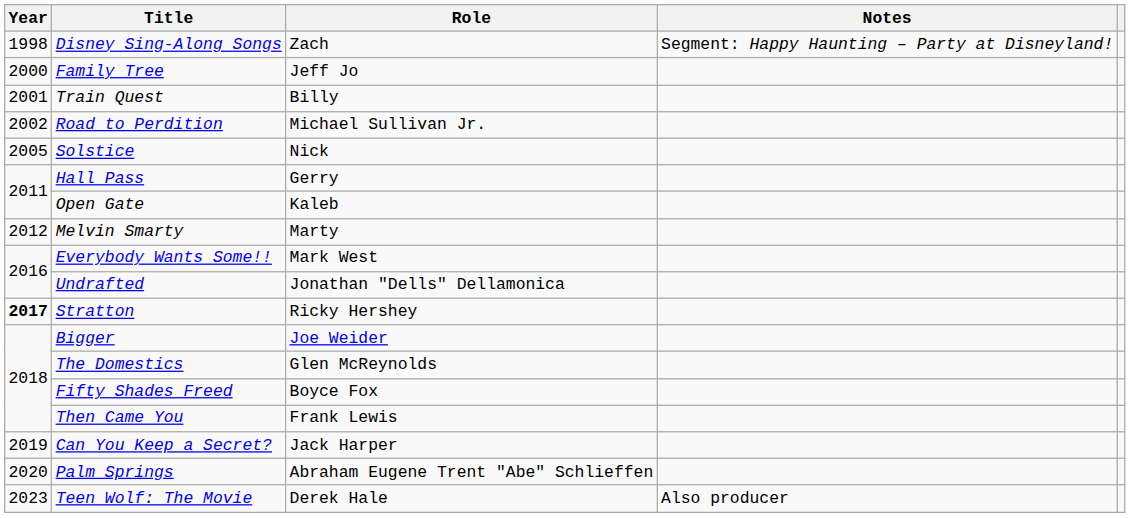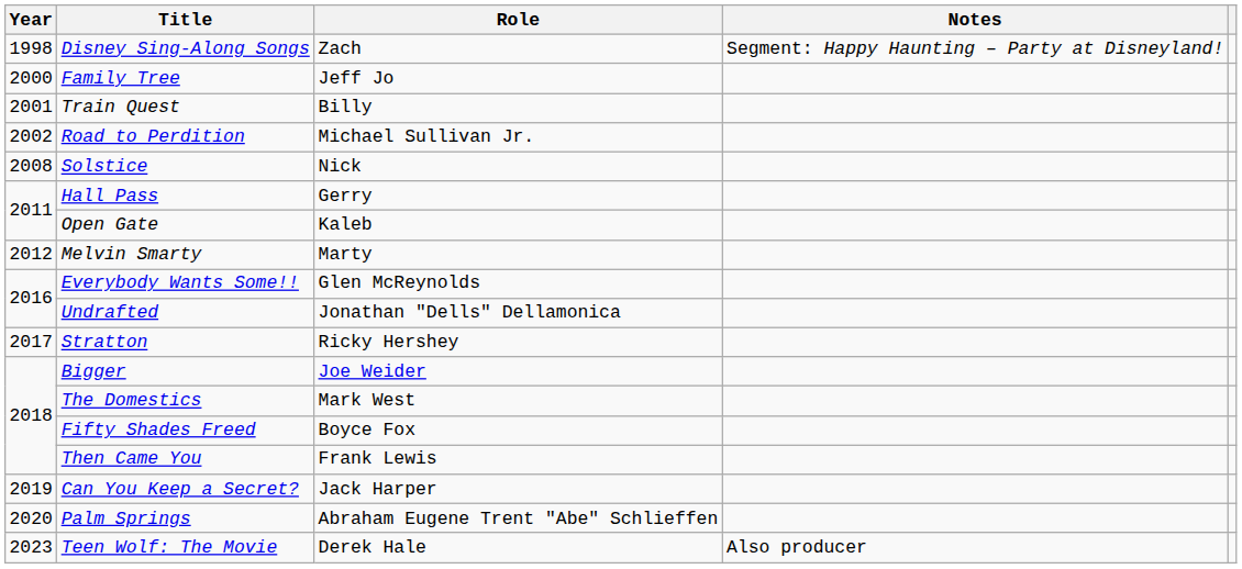 <table class="wikitable sortable">
 <tr>
 <th>Year</th>
 <th>Title</th>
 <th>Role</th>
 <th class="unsortable">Notes</th>
 <th class="unsortable"></th>
 </tr>
 <tr>
 <td>1998</td>
 <td><em><a href='#'>Disney Sing-Along Songs</a></em></td>
 <td>Zach</td>
 <td>Segment: <em>Happy Haunting – Party at Disneyland!</em></td>
 <td></td>
 </tr>
 <tr>
 <td>2000</td>
 <td><em><a href='#'>Family Tree</a></em></td>
 <td>Jeff Jo</td>
 <td></td>
 <td></td>
 </tr>
 <tr>
 <td>2001</td>
 <td><em>Train Quest</em></td>
 <td>Billy</td>
 <td></td>
 <td></td>
 </tr>
 <tr>
 <td>2002</td>
 <td><em><a href='#'>Road to Perdition</a></em></td>
 <td>Michael Sullivan Jr.</td>
 <td></td>
 <td></td>
 </tr>
 <tr>
-<td>2005</td>
+<td>2008</td>
 <td><em><a href='#'>Solstice</a></em></td>
 <td>Nick</td>
 <td></td>
 <td></td>
 </tr>
 <tr>
 <td rowspan="2">2011</td>
 <td><em><a href='#'>Hall Pass</a></em></td>
 <td>Gerry</td>
 <td></td>
 <td></td>
 </tr>
 <tr>
 <td><em>Open Gate</em></td>
 <td>Kaleb</td>
 <td></td>
 <td></td>
 </tr>
 <tr>
 <td>2012</td>
 <td><em>Melvin Smarty</em></td>
 <td>Marty</td>
 <td></td>
 <td></td>
 </tr>
 <tr>
 <td rowspan=2>2016</td>
 <td><em><a href='#'>Everybody Wants Some!!</a></em></td>
-<td>Mark West</td>
+<td>Glen McReynolds</td>
 <td></td>
 <td></td>
 </tr>
 <tr>
 <td><em><a href='#'>Undrafted</a></em></td>
 <td>Jonathan "Dells" Dellamonica</td>
 <td></td>
 <td></td>
 </tr>
 <tr>
-<td><strong>2017</strong></td>
+<td>2017</td>
 <td><em><a href='#'>Stratton</a></em></td>
 <td>Ricky Hershey</td>
 <td></td>
 <td></td>
 </tr>
 <tr>
 <td rowspan="4">2018</td>
 <td><em><a href='#'>Bigger</a></em></td>
 <td><a href='#'>Joe Weider</a></td>
 <td></td>
 <td></td>
 </tr>
 <tr>
 <td data-sort-value="Domestics, The"><em><a href='#'>The Domestics</a></em></td>
-<td>Glen McReynolds</td>
+<td>Mark West</td>
 <td></td>
 <td></td>
 </tr>
 <tr>
 <td><em><a href='#'>Fifty Shades Freed</a></em></td>
 <td>Boyce Fox</td>
 <td></td>
 <td></td>
 </tr>
 <tr>
 <td><em><a href='#'>Then Came You</a></em></td>
 <td>Frank Lewis</td>
 <td></td>
 <td></td>
 </tr>
 <tr>
 <td>2019</td>
 <td><em><a href='#'>Can You Keep a Secret?</a></em></td>
 <td>Jack Harper</td>
 <td></td>
 <td></td>
 </tr>
 <tr>
 <td>2020</td>
 <td><em><a href='#'>Palm Springs</a></em></td>
 <td>Abraham Eugene Trent "Abe" Schlieffen</td>
 <td></td>
 <td></td>
 </tr>
 <tr>
 <td>2023</td>
 <td><em><a href='#'>Teen Wolf: The Movie</a></em></td>
 <td>Derek Hale</td>
 <td>Also producer</td>
 <td></td>
 </tr>
 </table>
